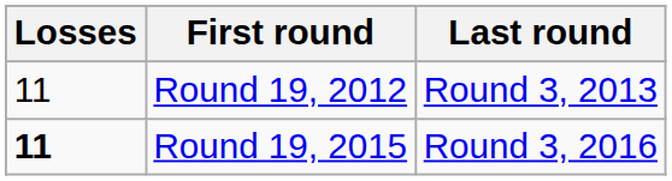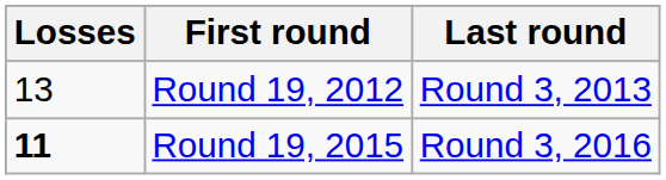 <table class="wikitable">
 <tr>
 <th>Losses</th>
 <th>First round</th>
 <th>Last round</th>
 </tr>
 <tr>
-<td>11</td>
+<td>13</td>
 <td><a href='#'>Round 19, 2012</a></td>
 <td><a href='#'>Round 3, 2013</a></td>
 </tr>
 <tr>
 <td><strong>11</strong></td>
 <td><a href='#'>Round 19, 2015</a></td>
 <td><a href='#'>Round 3, 2016</a></td>
 </tr>
 </table>
